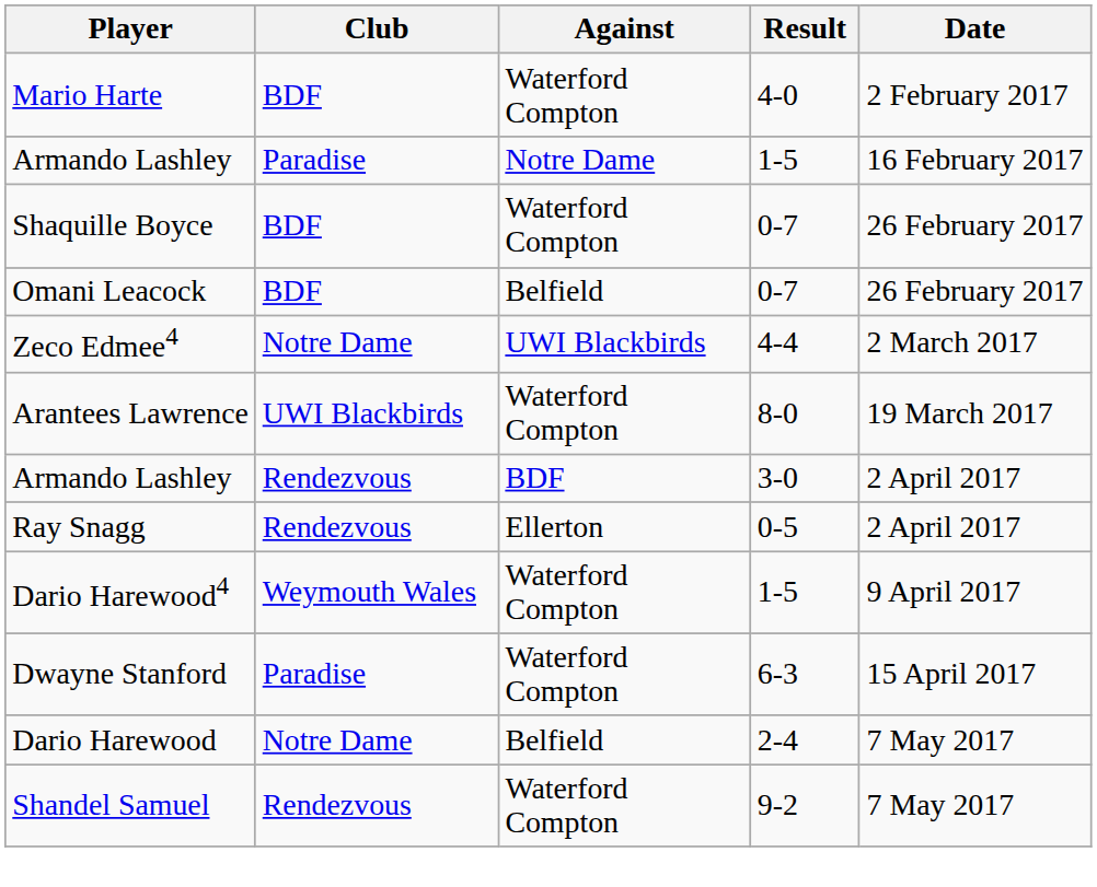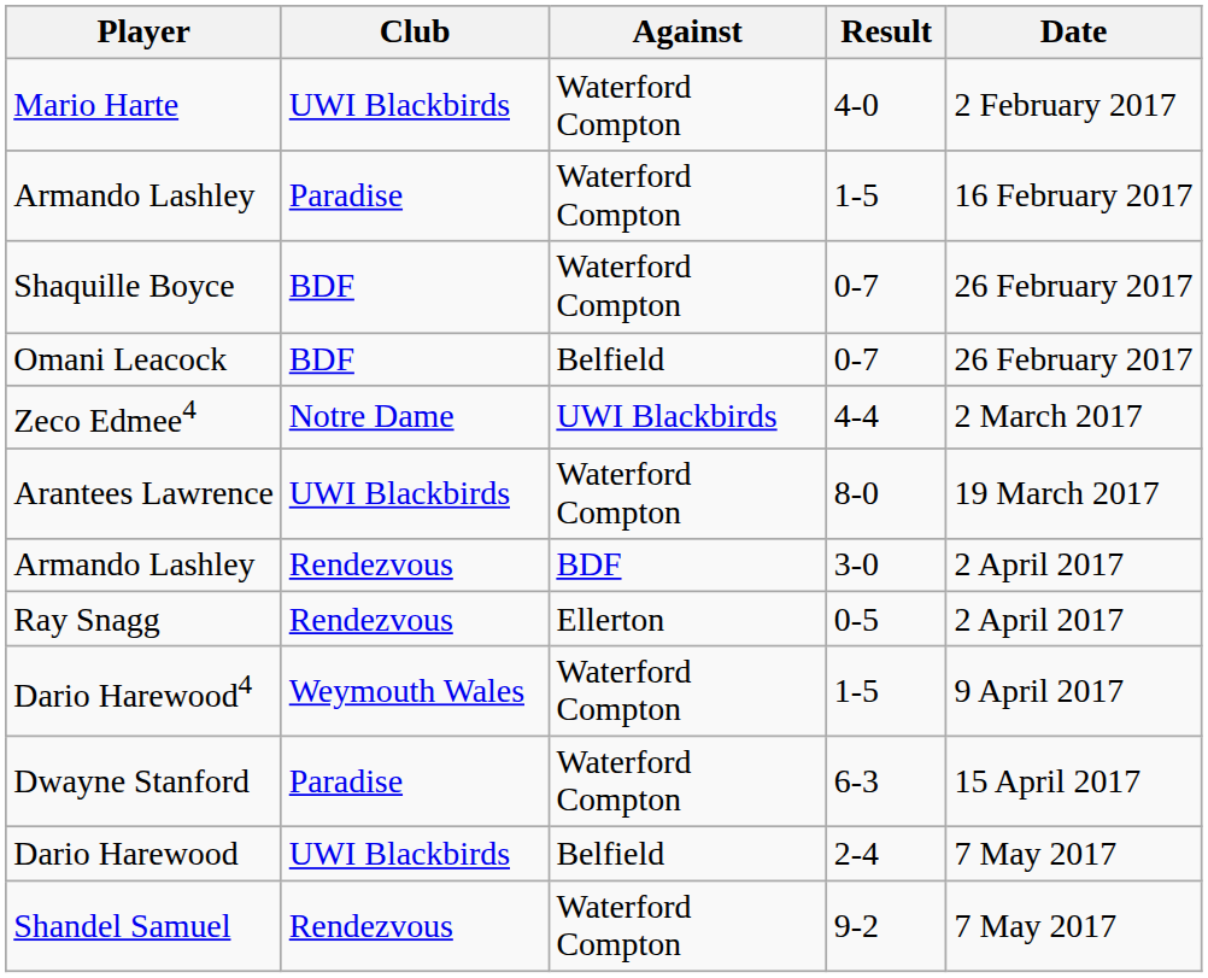 <table class="wikitable" align="center">
 <tr>
 <th>Player</th>
 <th width=120>Club</th>
 <th width=125>Against</th>
 <th width=50>Result</th>
 <th>Date</th>
 </tr>
 <tr>
 <td><a href='#'>Mario Harte</a></td>
-<td><a href='#'>BDF</a></td>
+<td><a href='#'>UWI Blackbirds</a></td>
 <td>Waterford Compton</td>
 <td>4-0</td>
 <td>2 February 2017</td>
 </tr>
 <tr>
 <td>Armando Lashley</td>
 <td><a href='#'>Paradise</a></td>
-<td><a href='#'>Notre Dame</a></td>
+<td>Waterford Compton</td>
 <td>1-5</td>
 <td>16 February 2017</td>
 </tr>
 <tr>
 <td>Shaquille Boyce</td>
 <td><a href='#'>BDF</a></td>
 <td>Waterford Compton</td>
 <td>0-7</td>
 <td>26 February 2017</td>
 </tr>
 <tr>
 <td>Omani Leacock</td>
 <td><a href='#'>BDF</a></td>
 <td>Belfield</td>
 <td>0-7</td>
 <td>26 February 2017</td>
 </tr>
 <tr>
 <td>Zeco Edmee<sup>4</sup></td>
 <td><a href='#'>Notre Dame</a></td>
 <td><a href='#'>UWI Blackbirds</a></td>
 <td>4-4</td>
 <td>2 March 2017</td>
 </tr>
 <tr>
 <td>Arantees Lawrence</td>
 <td><a href='#'>UWI Blackbirds</a></td>
 <td>Waterford Compton</td>
 <td>8-0</td>
 <td>19 March 2017</td>
 </tr>
 <tr>
 <td>Armando Lashley</td>
 <td><a href='#'>Rendezvous</a></td>
 <td><a href='#'>BDF</a></td>
 <td>3-0</td>
 <td>2 April 2017</td>
 </tr>
 <tr>
 <td>Ray Snagg</td>
 <td><a href='#'>Rendezvous</a></td>
 <td>Ellerton</td>
 <td>0-5</td>
 <td>2 April 2017</td>
 </tr>
 <tr>
 <td>Dario Harewood<sup>4</sup></td>
 <td><a href='#'>Weymouth Wales</a></td>
 <td>Waterford Compton</td>
 <td>1-5</td>
 <td>9 April 2017</td>
 </tr>
 <tr>
 <td>Dwayne Stanford</td>
 <td><a href='#'>Paradise</a></td>
 <td>Waterford Compton</td>
 <td>6-3</td>
 <td>15 April 2017</td>
 </tr>
 <tr>
 <td>Dario Harewood</td>
-<td><a href='#'>Notre Dame</a></td>
+<td><a href='#'>UWI Blackbirds</a></td>
 <td>Belfield</td>
 <td>2-4</td>
 <td>7 May 2017</td>
 </tr>
 <tr>
 <td><a href='#'>Shandel Samuel</a></td>
 <td><a href='#'>Rendezvous</a></td>
 <td>Waterford Compton</td>
 <td>9-2</td>
 <td>7 May 2017</td>
 </tr>
 </table>
